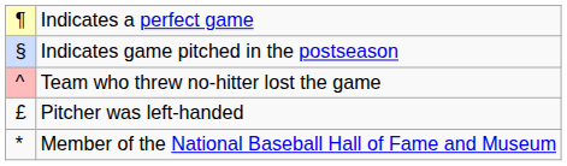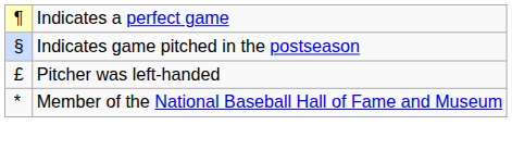 <table class="wikitable" border="1">
 <tr>
 <td bgcolor="#ffffbb"> ¶ </td>
 <td>Indicates a <a href='#'>perfect game</a></td>
 </tr>
 <tr>
 <td bgcolor="#ccddff"> § </td>
 <td>Indicates game pitched in the <a href='#'>postseason</a></td>
 </tr>
 <tr>
-<td bgcolor="#ffbbbb"> ^ </td>
-<td>Team who threw no-hitter lost the game</td>
-</tr>
-<tr>
 <td> £ </td>
 <td>Pitcher was left-handed</td>
 </tr>
 <tr>
 <td> * </td>
 <td>Member of the <a href='#'>National Baseball Hall of Fame and Museum</a></td>
 </tr>
 </table>
